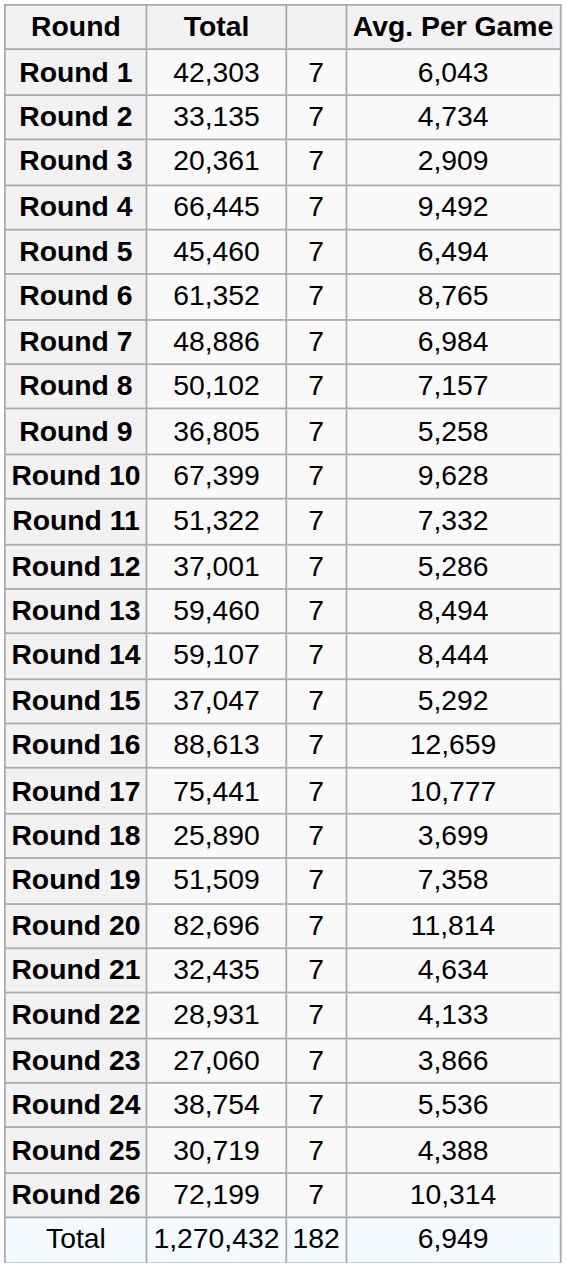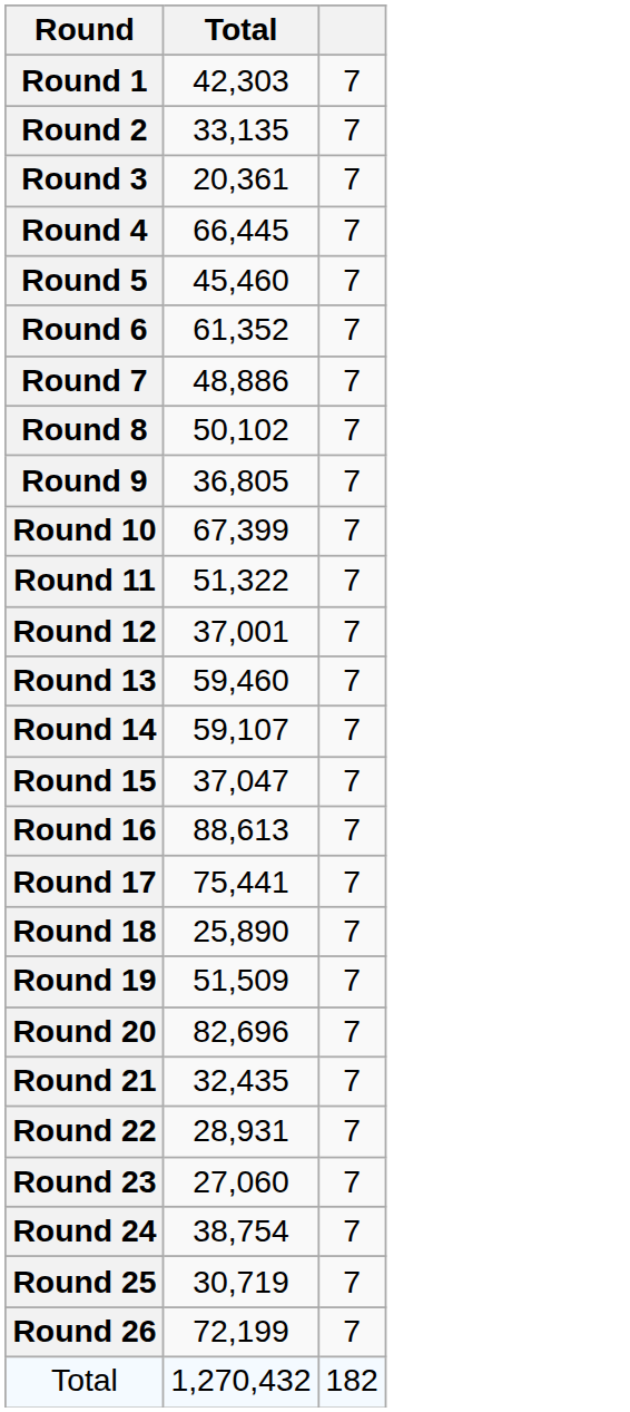 <table class="wikitable plainrowheaders sortable" style="text-align:center;">
 <tr>
 <th>Round</th>
 <th>Total</th>
 <th></th>
-<th>Avg. Per Game</th>
 </tr>
 <tr>
 <th scope='row'>Round 1</th>
 <td>42,303</td>
 <td>7</td>
-<td>6,043</td>
 </tr>
 <tr>
 <th scope='row'>Round 2</th>
 <td>33,135</td>
 <td>7</td>
-<td>4,734</td>
 </tr>
 <tr>
 <th scope='row'>Round 3</th>
 <td>20,361</td>
 <td>7</td>
-<td>2,909</td>
 </tr>
 <tr>
 <th scope='row'>Round 4</th>
 <td>66,445</td>
 <td>7</td>
-<td>9,492</td>
 </tr>
 <tr>
 <th scope='row'>Round 5</th>
 <td>45,460</td>
 <td>7</td>
-<td>6,494</td>
 </tr>
 <tr>
 <th scope='row'>Round 6</th>
 <td>61,352</td>
 <td>7</td>
-<td>8,765</td>
 </tr>
 <tr>
 <th scope='row'>Round 7</th>
 <td>48,886</td>
 <td>7</td>
-<td>6,984</td>
 </tr>
 <tr>
 <th scope='row'>Round 8</th>
 <td>50,102</td>
 <td>7</td>
-<td>7,157</td>
 </tr>
 <tr>
 <th scope='row'>Round 9</th>
 <td>36,805</td>
 <td>7</td>
-<td>5,258</td>
 </tr>
 <tr>
 <th scope='row'>Round 10</th>
 <td>67,399</td>
 <td>7</td>
-<td>9,628</td>
 </tr>
 <tr>
 <th scope='row'>Round 11</th>
 <td>51,322</td>
 <td>7</td>
-<td>7,332</td>
 </tr>
 <tr>
 <th scope='row'>Round 12</th>
 <td>37,001</td>
 <td>7</td>
-<td>5,286</td>
 </tr>
 <tr>
 <th scope='row'>Round 13</th>
 <td>59,460</td>
 <td>7</td>
-<td>8,494</td>
 </tr>
 <tr>
 <th scope='row'>Round 14</th>
 <td>59,107</td>
 <td>7</td>
-<td>8,444</td>
 </tr>
 <tr>
 <th scope='row'>Round 15</th>
 <td>37,047</td>
 <td>7</td>
-<td>5,292</td>
 </tr>
 <tr>
 <th scope='row'>Round 16</th>
 <td>88,613</td>
 <td>7</td>
-<td>12,659</td>
 </tr>
 <tr>
 <th scope='row'>Round 17</th>
 <td>75,441</td>
 <td>7</td>
-<td>10,777</td>
 </tr>
 <tr>
 <th scope='row'>Round 18</th>
 <td>25,890</td>
 <td>7</td>
-<td>3,699</td>
 </tr>
 <tr>
 <th scope='row'>Round 19</th>
 <td>51,509</td>
 <td>7</td>
-<td>7,358</td>
 </tr>
 <tr>
 <th scope='row'>Round 20</th>
 <td>82,696</td>
 <td>7</td>
-<td>11,814</td>
 </tr>
 <tr>
 <th scope='row'>Round 21</th>
 <td>32,435</td>
 <td>7</td>
-<td>4,634</td>
 </tr>
 <tr>
 <th scope='row'>Round 22</th>
 <td>28,931</td>
 <td>7</td>
-<td>4,133</td>
 </tr>
 <tr>
 <th scope='row'>Round 23</th>
 <td>27,060</td>
 <td>7</td>
-<td>3,866</td>
 </tr>
 <tr>
 <th scope='row'>Round 24</th>
 <td>38,754</td>
 <td>7</td>
-<td>5,536</td>
 </tr>
 <tr>
 <th scope='row'>Round 25</th>
 <td>30,719</td>
 <td>7</td>
-<td>4,388</td>
 </tr>
 <tr>
 <th scope='row'>Round 26</th>
 <td>72,199</td>
 <td>7</td>
-<td>10,314</td>
 </tr>
 <tr style="background:#f4faff;">
 <td>Total</td>
 <td>1,270,432</td>
 <td>182</td>
-<td>6,949</td>
 </tr>
 </table>
